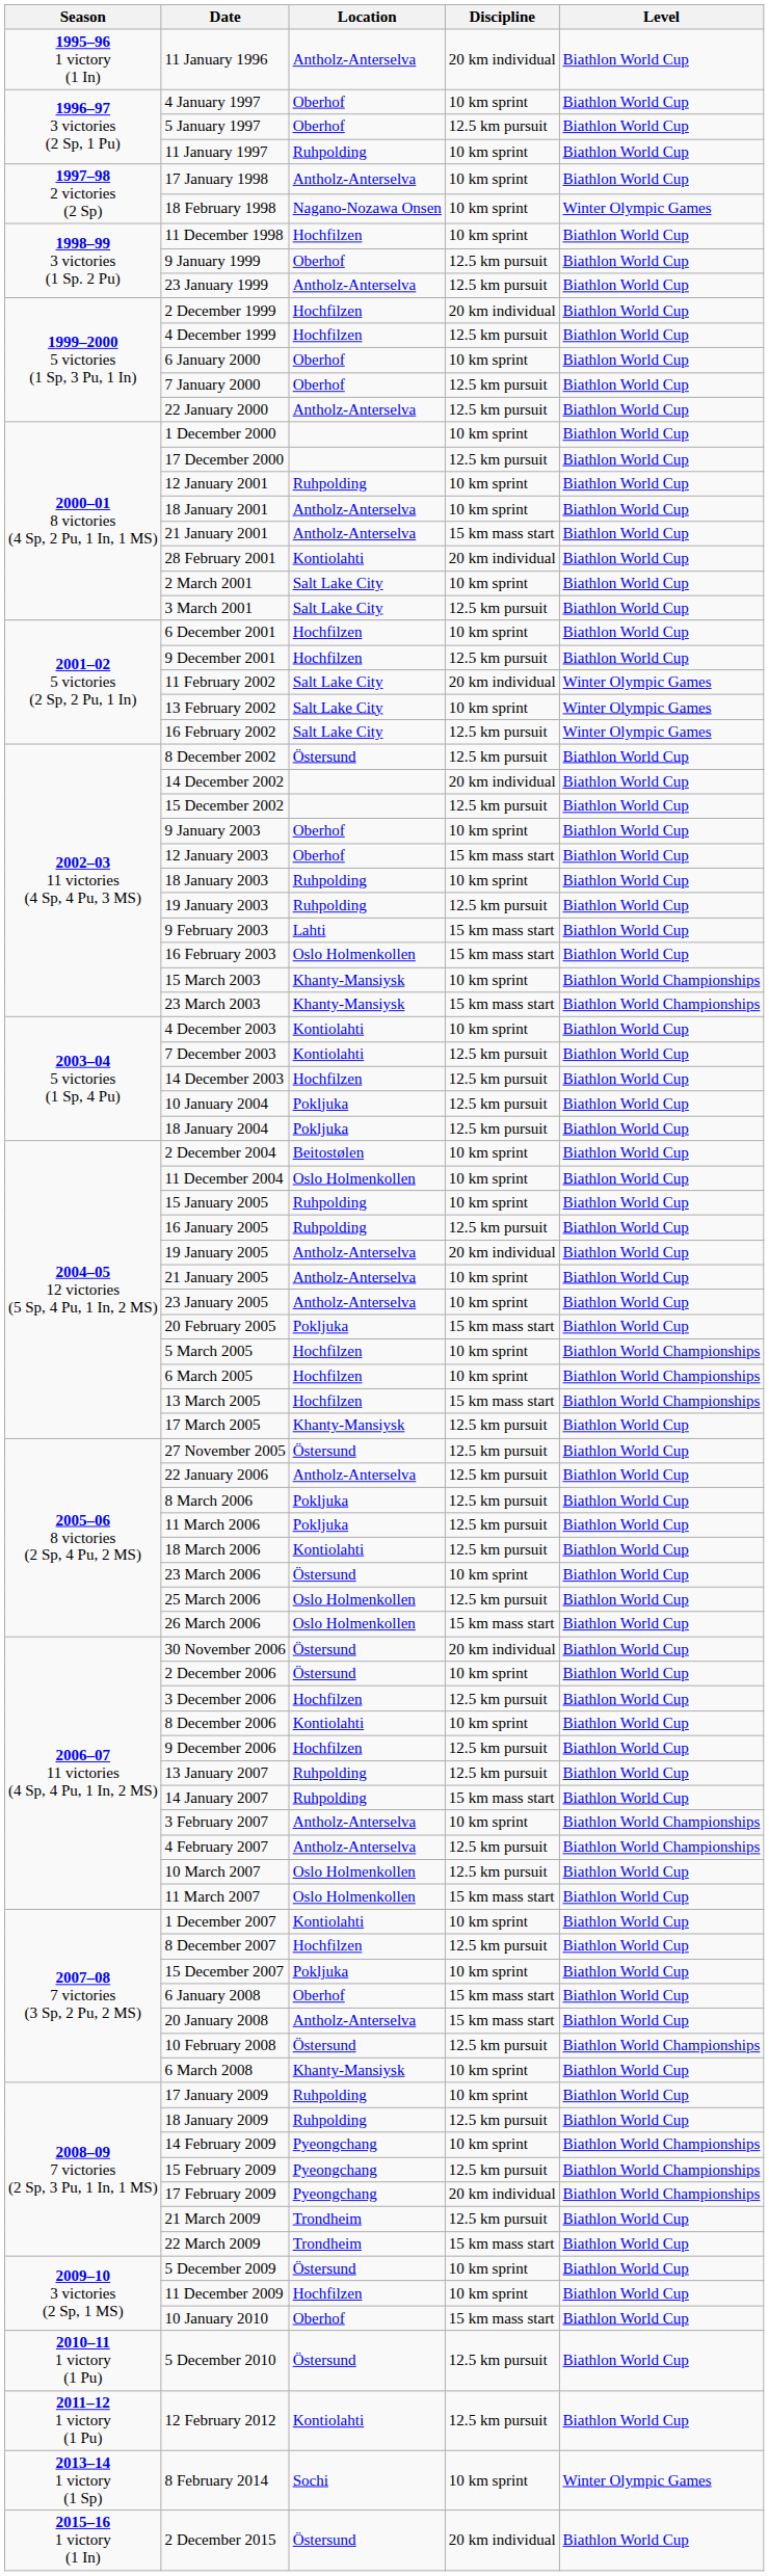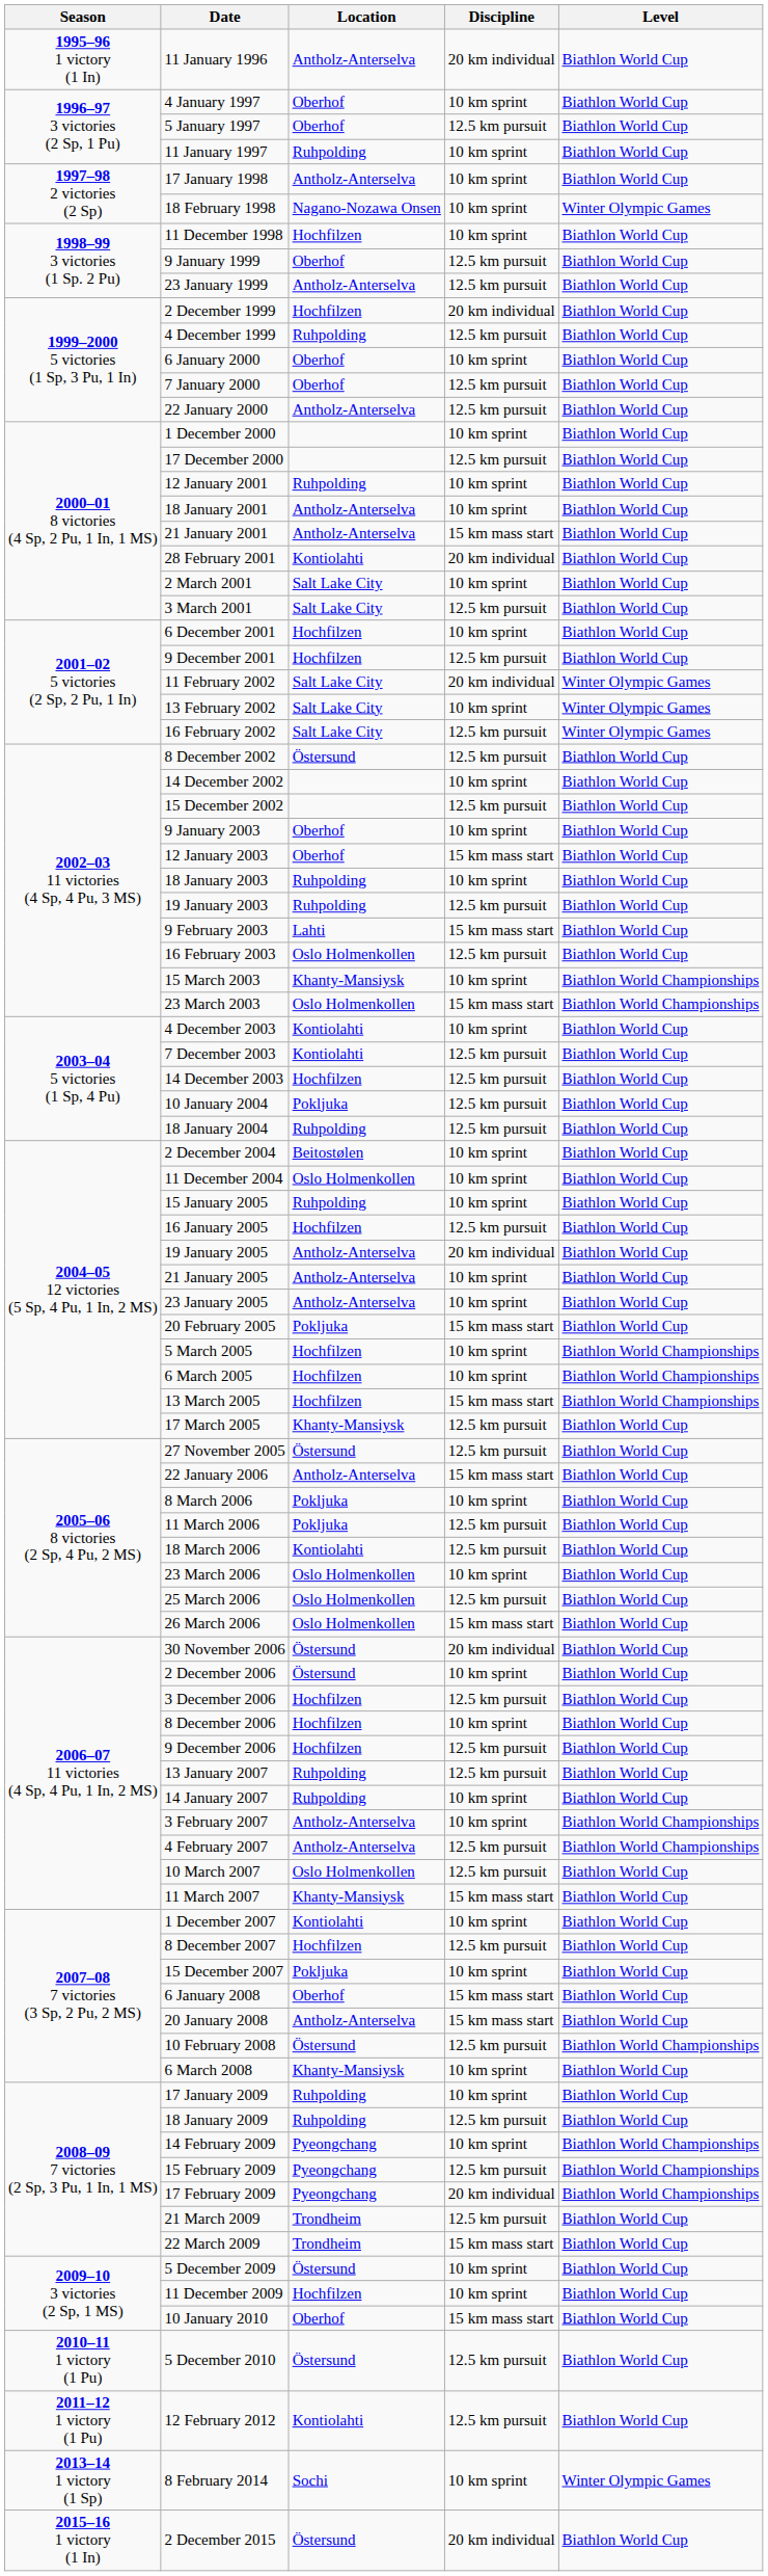 <table class="wikitable">
 <tr>
 <th>Season</th>
 <th>Date</th>
 <th>Location</th>
 <th>Discipline</th>
 <th>Level</th>
 </tr>
 <tr>
 <td style="text-align:center;"><strong><a href='#'>1995–96</a></strong> <br> 1 victory <br> (1 In)</td>
 <td>11 January 1996</td>
 <td> <a href='#'>Antholz-Anterselva</a></td>
 <td>20 km individual</td>
 <td><a href='#'>Biathlon World Cup</a></td>
 </tr>
 <tr>
 <td rowspan="3" style="text-align:center;"><strong><a href='#'>1996–97</a></strong> <br> 3 victories <br> (2 Sp, 1 Pu)</td>
 <td>4 January 1997</td>
 <td> <a href='#'>Oberhof</a></td>
 <td>10 km sprint</td>
 <td><a href='#'>Biathlon World Cup</a></td>
 </tr>
 <tr>
 <td>5 January 1997</td>
 <td> <a href='#'>Oberhof</a></td>
 <td>12.5 km pursuit</td>
 <td><a href='#'>Biathlon World Cup</a></td>
 </tr>
 <tr>
 <td>11 January 1997</td>
 <td> <a href='#'>Ruhpolding</a></td>
 <td>10 km sprint</td>
 <td><a href='#'>Biathlon World Cup</a></td>
 </tr>
 <tr>
 <td rowspan="2" style="text-align:center;"><strong><a href='#'>1997–98</a></strong> <br> 2 victories <br> (2 Sp)</td>
 <td>17 January 1998</td>
 <td> <a href='#'>Antholz-Anterselva</a></td>
 <td>10 km sprint</td>
 <td><a href='#'>Biathlon World Cup</a></td>
 </tr>
 <tr>
 <td>18 February 1998</td>
 <td> <a href='#'>Nagano-Nozawa Onsen</a></td>
 <td>10 km sprint</td>
 <td><a href='#'>Winter Olympic Games</a></td>
 </tr>
 <tr>
 <td rowspan="3" style="text-align:center;"><strong><a href='#'>1998–99</a></strong> <br> 3 victories <br> (1 Sp. 2 Pu)</td>
 <td>11 December 1998</td>
 <td> <a href='#'>Hochfilzen</a></td>
 <td>10 km sprint</td>
 <td><a href='#'>Biathlon World Cup</a></td>
 </tr>
 <tr>
 <td>9 January 1999</td>
 <td> <a href='#'>Oberhof</a></td>
 <td>12.5 km pursuit</td>
 <td><a href='#'>Biathlon World Cup</a></td>
 </tr>
 <tr>
 <td>23 January 1999</td>
 <td> <a href='#'>Antholz-Anterselva</a></td>
 <td>12.5 km pursuit</td>
 <td><a href='#'>Biathlon World Cup</a></td>
 </tr>
 <tr>
 <td rowspan="5" style="text-align:center;"><strong><a href='#'>1999–2000</a></strong> <br> 5 victories <br> (1 Sp, 3 Pu, 1 In)</td>
 <td>2 December 1999</td>
 <td> <a href='#'>Hochfilzen</a></td>
 <td>20 km individual</td>
 <td><a href='#'>Biathlon World Cup</a></td>
 </tr>
 <tr>
 <td>4 December 1999</td>
-<td> <a href='#'>Hochfilzen</a></td>
+<td> <a href='#'>Ruhpolding</a></td>
 <td>12.5 km pursuit</td>
 <td><a href='#'>Biathlon World Cup</a></td>
 </tr>
 <tr>
 <td>6 January 2000</td>
 <td> <a href='#'>Oberhof</a></td>
 <td>10 km sprint</td>
 <td><a href='#'>Biathlon World Cup</a></td>
 </tr>
 <tr>
 <td>7 January 2000</td>
 <td> <a href='#'>Oberhof</a></td>
 <td>12.5 km pursuit</td>
 <td><a href='#'>Biathlon World Cup</a></td>
 </tr>
 <tr>
 <td>22 January 2000</td>
 <td> <a href='#'>Antholz-Anterselva</a></td>
 <td>12.5 km pursuit</td>
 <td><a href='#'>Biathlon World Cup</a></td>
 </tr>
 <tr>
 <td rowspan="8" style="text-align:center;"><strong><a href='#'>2000–01</a></strong> <br> 8 victories <br> (4 Sp, 2 Pu, 1 In, 1 MS)</td>
 <td>1 December 2000</td>
 <td> </td>
 <td>10 km sprint</td>
 <td><a href='#'>Biathlon World Cup</a></td>
 </tr>
 <tr>
 <td>17 December 2000</td>
 <td> </td>
 <td>12.5 km pursuit</td>
 <td><a href='#'>Biathlon World Cup</a></td>
 </tr>
 <tr>
 <td>12 January 2001</td>
 <td> <a href='#'>Ruhpolding</a></td>
 <td>10 km sprint</td>
 <td><a href='#'>Biathlon World Cup</a></td>
 </tr>
 <tr>
 <td>18 January 2001</td>
 <td> <a href='#'>Antholz-Anterselva</a></td>
 <td>10 km sprint</td>
 <td><a href='#'>Biathlon World Cup</a></td>
 </tr>
 <tr>
 <td>21 January 2001</td>
 <td> <a href='#'>Antholz-Anterselva</a></td>
 <td>15 km mass start</td>
 <td><a href='#'>Biathlon World Cup</a></td>
 </tr>
 <tr>
 <td>28 February 2001</td>
 <td> <a href='#'>Kontiolahti</a></td>
 <td>20 km individual</td>
 <td><a href='#'>Biathlon World Cup</a></td>
 </tr>
 <tr>
 <td>2 March 2001</td>
 <td> <a href='#'>Salt Lake City</a></td>
 <td>10 km sprint</td>
 <td><a href='#'>Biathlon World Cup</a></td>
 </tr>
 <tr>
 <td>3 March 2001</td>
 <td> <a href='#'>Salt Lake City</a></td>
 <td>12.5 km pursuit</td>
 <td><a href='#'>Biathlon World Cup</a></td>
 </tr>
 <tr>
 <td rowspan="5" style="text-align:center;"><strong><a href='#'>2001–02</a></strong> <br> 5 victories <br> (2 Sp, 2 Pu, 1 In)</td>
 <td>6 December 2001</td>
 <td> <a href='#'>Hochfilzen</a></td>
 <td>10 km sprint</td>
 <td><a href='#'>Biathlon World Cup</a></td>
 </tr>
 <tr>
 <td>9 December 2001</td>
 <td> <a href='#'>Hochfilzen</a></td>
 <td>12.5 km pursuit</td>
 <td><a href='#'>Biathlon World Cup</a></td>
 </tr>
 <tr>
 <td>11 February 2002</td>
 <td> <a href='#'>Salt Lake City</a></td>
 <td>20 km individual</td>
 <td><a href='#'>Winter Olympic Games</a></td>
 </tr>
 <tr>
 <td>13 February 2002</td>
 <td> <a href='#'>Salt Lake City</a></td>
 <td>10 km sprint</td>
 <td><a href='#'>Winter Olympic Games</a></td>
 </tr>
 <tr>
 <td>16 February 2002</td>
 <td> <a href='#'>Salt Lake City</a></td>
 <td>12.5 km pursuit</td>
 <td><a href='#'>Winter Olympic Games</a></td>
 </tr>
 <tr>
 <td rowspan="11" style="text-align:center;"><strong><a href='#'>2002–03</a></strong> <br> 11 victories <br> (4 Sp, 4 Pu, 3 MS)</td>
 <td>8 December 2002</td>
 <td> <a href='#'>Östersund</a></td>
 <td>12.5 km pursuit</td>
 <td><a href='#'>Biathlon World Cup</a></td>
 </tr>
 <tr>
 <td>14 December 2002</td>
 <td> </td>
-<td>20 km individual</td>
+<td>10 km sprint</td>
 <td><a href='#'>Biathlon World Cup</a></td>
 </tr>
 <tr>
 <td>15 December 2002</td>
 <td> </td>
 <td>12.5 km pursuit</td>
 <td><a href='#'>Biathlon World Cup</a></td>
 </tr>
 <tr>
 <td>9 January 2003</td>
 <td> <a href='#'>Oberhof</a></td>
 <td>10 km sprint</td>
 <td><a href='#'>Biathlon World Cup</a></td>
 </tr>
 <tr>
 <td>12 January 2003</td>
 <td> <a href='#'>Oberhof</a></td>
 <td>15 km mass start</td>
 <td><a href='#'>Biathlon World Cup</a></td>
 </tr>
 <tr>
 <td>18 January 2003</td>
 <td> <a href='#'>Ruhpolding</a></td>
 <td>10 km sprint</td>
 <td><a href='#'>Biathlon World Cup</a></td>
 </tr>
 <tr>
 <td>19 January 2003</td>
 <td> <a href='#'>Ruhpolding</a></td>
 <td>12.5 km pursuit</td>
 <td><a href='#'>Biathlon World Cup</a></td>
 </tr>
 <tr>
 <td>9 February 2003</td>
 <td> <a href='#'>Lahti</a></td>
 <td>15 km mass start</td>
 <td><a href='#'>Biathlon World Cup</a></td>
 </tr>
 <tr>
 <td>16 February 2003</td>
 <td> <a href='#'>Oslo Holmenkollen</a></td>
-<td>15 km mass start</td>
+<td>12.5 km pursuit</td>
 <td><a href='#'>Biathlon World Cup</a></td>
 </tr>
 <tr>
 <td>15 March 2003</td>
 <td> <a href='#'>Khanty-Mansiysk</a></td>
 <td>10 km sprint</td>
 <td><a href='#'>Biathlon World Championships</a></td>
 </tr>
 <tr>
 <td>23 March 2003</td>
-<td> <a href='#'>Khanty-Mansiysk</a></td>
+<td> <a href='#'>Oslo Holmenkollen</a></td>
 <td>15 km mass start</td>
 <td><a href='#'>Biathlon World Championships</a></td>
 </tr>
 <tr>
 <td rowspan="5" style="text-align:center;"><strong><a href='#'>2003–04</a></strong> <br> 5 victories <br> (1 Sp, 4 Pu)</td>
 <td>4 December 2003</td>
 <td> <a href='#'>Kontiolahti</a></td>
 <td>10 km sprint</td>
 <td><a href='#'>Biathlon World Cup</a></td>
 </tr>
 <tr>
 <td>7 December 2003</td>
 <td> <a href='#'>Kontiolahti</a></td>
 <td>12.5 km pursuit</td>
 <td><a href='#'>Biathlon World Cup</a></td>
 </tr>
 <tr>
 <td>14 December 2003</td>
 <td> <a href='#'>Hochfilzen</a></td>
 <td>12.5 km pursuit</td>
 <td><a href='#'>Biathlon World Cup</a></td>
 </tr>
 <tr>
 <td>10 January 2004</td>
 <td> <a href='#'>Pokljuka</a></td>
 <td>12.5 km pursuit</td>
 <td><a href='#'>Biathlon World Cup</a></td>
 </tr>
 <tr>
 <td>18 January 2004</td>
-<td> <a href='#'>Pokljuka</a></td>
+<td> <a href='#'>Ruhpolding</a></td>
 <td>12.5 km pursuit</td>
 <td><a href='#'>Biathlon World Cup</a></td>
 </tr>
 <tr>
 <td rowspan="12" style="text-align:center;"><strong><a href='#'>2004–05</a></strong> <br> 12 victories <br> (5 Sp, 4 Pu, 1 In, 2 MS)</td>
 <td>2 December 2004</td>
 <td> <a href='#'>Beitostølen</a></td>
 <td>10 km sprint</td>
 <td><a href='#'>Biathlon World Cup</a></td>
 </tr>
 <tr>
 <td>11 December 2004</td>
 <td> <a href='#'>Oslo Holmenkollen</a></td>
 <td>10 km sprint</td>
 <td><a href='#'>Biathlon World Cup</a></td>
 </tr>
 <tr>
 <td>15 January 2005</td>
 <td> <a href='#'>Ruhpolding</a></td>
 <td>10 km sprint</td>
 <td><a href='#'>Biathlon World Cup</a></td>
 </tr>
 <tr>
 <td>16 January 2005</td>
-<td> <a href='#'>Ruhpolding</a></td>
+<td> <a href='#'>Hochfilzen</a></td>
 <td>12.5 km pursuit</td>
 <td><a href='#'>Biathlon World Cup</a></td>
 </tr>
 <tr>
 <td>19 January 2005</td>
 <td> <a href='#'>Antholz-Anterselva</a></td>
 <td>20 km individual</td>
 <td><a href='#'>Biathlon World Cup</a></td>
 </tr>
 <tr>
 <td>21 January 2005</td>
 <td> <a href='#'>Antholz-Anterselva</a></td>
 <td>10 km sprint</td>
 <td><a href='#'>Biathlon World Cup</a></td>
 </tr>
 <tr>
 <td>23 January 2005</td>
 <td> <a href='#'>Antholz-Anterselva</a></td>
 <td>10 km sprint</td>
 <td><a href='#'>Biathlon World Cup</a></td>
 </tr>
 <tr>
 <td>20 February 2005</td>
 <td> <a href='#'>Pokljuka</a></td>
 <td>15 km mass start</td>
 <td><a href='#'>Biathlon World Cup</a></td>
 </tr>
 <tr>
 <td>5 March 2005</td>
 <td> <a href='#'>Hochfilzen</a></td>
 <td>10 km sprint</td>
 <td><a href='#'>Biathlon World Championships</a></td>
 </tr>
 <tr>
 <td>6 March 2005</td>
 <td> <a href='#'>Hochfilzen</a></td>
 <td>10 km sprint</td>
 <td><a href='#'>Biathlon World Championships</a></td>
 </tr>
 <tr>
 <td>13 March 2005</td>
 <td> <a href='#'>Hochfilzen</a></td>
 <td>15 km mass start</td>
 <td><a href='#'>Biathlon World Championships</a></td>
 </tr>
 <tr>
 <td>17 March 2005</td>
 <td> <a href='#'>Khanty-Mansiysk</a></td>
 <td>12.5 km pursuit</td>
 <td><a href='#'>Biathlon World Cup</a></td>
 </tr>
 <tr>
 <td rowspan="8" style="text-align:center;"><strong><a href='#'>2005–06</a></strong> <br> 8 victories <br> (2 Sp, 4 Pu, 2 MS)</td>
 <td>27 November 2005</td>
 <td> <a href='#'>Östersund</a></td>
 <td>12.5 km pursuit</td>
 <td><a href='#'>Biathlon World Cup</a></td>
 </tr>
 <tr>
 <td>22 January 2006</td>
 <td> <a href='#'>Antholz-Anterselva</a></td>
-<td>12.5 km pursuit</td>
+<td>15 km mass start</td>
 <td><a href='#'>Biathlon World Cup</a></td>
 </tr>
 <tr>
 <td>8 March 2006</td>
 <td> <a href='#'>Pokljuka</a></td>
-<td>12.5 km pursuit</td>
+<td>10 km sprint</td>
 <td><a href='#'>Biathlon World Cup</a></td>
 </tr>
 <tr>
 <td>11 March 2006</td>
 <td> <a href='#'>Pokljuka</a></td>
 <td>12.5 km pursuit</td>
 <td><a href='#'>Biathlon World Cup</a></td>
 </tr>
 <tr>
 <td>18 March 2006</td>
 <td> <a href='#'>Kontiolahti</a></td>
 <td>12.5 km pursuit</td>
 <td><a href='#'>Biathlon World Cup</a></td>
 </tr>
 <tr>
 <td>23 March 2006</td>
-<td> <a href='#'>Östersund</a></td>
+<td> <a href='#'>Oslo Holmenkollen</a></td>
 <td>10 km sprint</td>
 <td><a href='#'>Biathlon World Cup</a></td>
 </tr>
 <tr>
 <td>25 March 2006</td>
 <td> <a href='#'>Oslo Holmenkollen</a></td>
 <td>12.5 km pursuit</td>
 <td><a href='#'>Biathlon World Cup</a></td>
 </tr>
 <tr>
 <td>26 March 2006</td>
 <td> <a href='#'>Oslo Holmenkollen</a></td>
 <td>15 km mass start</td>
 <td><a href='#'>Biathlon World Cup</a></td>
 </tr>
 <tr>
 <td rowspan="11" style="text-align:center;"><strong><a href='#'>2006–07</a></strong> <br> 11 victories <br> (4 Sp, 4 Pu, 1 In, 2 MS)</td>
 <td>30 November 2006</td>
 <td> <a href='#'>Östersund</a></td>
 <td>20 km individual</td>
 <td><a href='#'>Biathlon World Cup</a></td>
 </tr>
 <tr>
 <td>2 December 2006</td>
 <td> <a href='#'>Östersund</a></td>
 <td>10 km sprint</td>
 <td><a href='#'>Biathlon World Cup</a></td>
 </tr>
 <tr>
 <td>3 December 2006</td>
 <td> <a href='#'>Hochfilzen</a></td>
 <td>12.5 km pursuit</td>
 <td><a href='#'>Biathlon World Cup</a></td>
 </tr>
 <tr>
 <td>8 December 2006</td>
-<td> <a href='#'>Kontiolahti</a></td>
+<td> <a href='#'>Hochfilzen</a></td>
 <td>10 km sprint</td>
 <td><a href='#'>Biathlon World Cup</a></td>
 </tr>
 <tr>
 <td>9 December 2006</td>
 <td> <a href='#'>Hochfilzen</a></td>
 <td>12.5 km pursuit</td>
 <td><a href='#'>Biathlon World Cup</a></td>
 </tr>
 <tr>
 <td>13 January 2007</td>
 <td> <a href='#'>Ruhpolding</a></td>
 <td>12.5 km pursuit</td>
 <td><a href='#'>Biathlon World Cup</a></td>
 </tr>
 <tr>
 <td>14 January 2007</td>
 <td> <a href='#'>Ruhpolding</a></td>
-<td>15 km mass start</td>
+<td>10 km sprint</td>
 <td><a href='#'>Biathlon World Cup</a></td>
 </tr>
 <tr>
 <td>3 February 2007</td>
 <td> <a href='#'>Antholz-Anterselva</a></td>
 <td>10 km sprint</td>
 <td><a href='#'>Biathlon World Championships</a></td>
 </tr>
 <tr>
 <td>4 February 2007</td>
 <td> <a href='#'>Antholz-Anterselva</a></td>
 <td>12.5 km pursuit</td>
 <td><a href='#'>Biathlon World Championships</a></td>
 </tr>
 <tr>
 <td>10 March 2007</td>
 <td> <a href='#'>Oslo Holmenkollen</a></td>
 <td>12.5 km pursuit</td>
 <td><a href='#'>Biathlon World Cup</a></td>
 </tr>
 <tr>
 <td>11 March 2007</td>
-<td> <a href='#'>Oslo Holmenkollen</a></td>
+<td> <a href='#'>Khanty-Mansiysk</a></td>
 <td>15 km mass start</td>
 <td><a href='#'>Biathlon World Cup</a></td>
 </tr>
 <tr>
 <td rowspan="7" style="text-align:center;"><strong><a href='#'>2007–08</a></strong> <br> 7 victories <br> (3 Sp, 2 Pu, 2 MS)</td>
 <td>1 December 2007</td>
 <td> <a href='#'>Kontiolahti</a></td>
 <td>10 km sprint</td>
 <td><a href='#'>Biathlon World Cup</a></td>
 </tr>
 <tr>
 <td>8 December 2007</td>
 <td> <a href='#'>Hochfilzen</a></td>
 <td>12.5 km pursuit</td>
 <td><a href='#'>Biathlon World Cup</a></td>
 </tr>
 <tr>
 <td>15 December 2007</td>
 <td> <a href='#'>Pokljuka</a></td>
 <td>10 km sprint</td>
 <td><a href='#'>Biathlon World Cup</a></td>
 </tr>
 <tr>
 <td>6 January 2008</td>
 <td> <a href='#'>Oberhof</a></td>
 <td>15 km mass start</td>
 <td><a href='#'>Biathlon World Cup</a></td>
 </tr>
 <tr>
 <td>20 January 2008</td>
 <td> <a href='#'>Antholz-Anterselva</a></td>
 <td>15 km mass start</td>
 <td><a href='#'>Biathlon World Cup</a></td>
 </tr>
 <tr>
 <td>10 February 2008</td>
 <td> <a href='#'>Östersund</a></td>
 <td>12.5 km pursuit</td>
 <td><a href='#'>Biathlon World Championships</a></td>
 </tr>
 <tr>
 <td>6 March 2008</td>
 <td> <a href='#'>Khanty-Mansiysk</a></td>
 <td>10 km sprint</td>
 <td><a href='#'>Biathlon World Cup</a></td>
 </tr>
 <tr>
 <td rowspan="7" style="text-align:center;"><strong><a href='#'>2008–09</a></strong> <br> 7 victories <br> (2 Sp, 3 Pu, 1 In, 1 MS)</td>
 <td>17 January 2009</td>
 <td> <a href='#'>Ruhpolding</a></td>
 <td>10 km sprint</td>
 <td><a href='#'>Biathlon World Cup</a></td>
 </tr>
 <tr>
 <td>18 January 2009</td>
 <td> <a href='#'>Ruhpolding</a></td>
 <td>12.5 km pursuit</td>
 <td><a href='#'>Biathlon World Cup</a></td>
 </tr>
 <tr>
 <td>14 February 2009</td>
 <td> <a href='#'>Pyeongchang</a></td>
 <td>10 km sprint</td>
 <td><a href='#'>Biathlon World Championships</a></td>
 </tr>
 <tr>
 <td>15 February 2009</td>
 <td> <a href='#'>Pyeongchang</a></td>
 <td>12.5 km pursuit</td>
 <td><a href='#'>Biathlon World Championships</a></td>
 </tr>
 <tr>
 <td>17 February 2009</td>
 <td> <a href='#'>Pyeongchang</a></td>
 <td>20 km individual</td>
 <td><a href='#'>Biathlon World Championships</a></td>
 </tr>
 <tr>
 <td>21 March 2009</td>
 <td> <a href='#'>Trondheim</a></td>
 <td>12.5 km pursuit</td>
 <td><a href='#'>Biathlon World Cup</a></td>
 </tr>
 <tr>
 <td>22 March 2009</td>
 <td> <a href='#'>Trondheim</a></td>
 <td>15 km mass start</td>
 <td><a href='#'>Biathlon World Cup</a></td>
 </tr>
 <tr>
 <td rowspan="3" style="text-align:center;"><strong><a href='#'>2009–10</a></strong> <br> 3 victories <br> (2 Sp, 1 MS)</td>
 <td>5 December 2009</td>
 <td> <a href='#'>Östersund</a></td>
 <td>10 km sprint</td>
 <td><a href='#'>Biathlon World Cup</a></td>
 </tr>
 <tr>
 <td>11 December 2009</td>
 <td> <a href='#'>Hochfilzen</a></td>
 <td>10 km sprint</td>
 <td><a href='#'>Biathlon World Cup</a></td>
 </tr>
 <tr>
 <td>10 January 2010</td>
 <td> <a href='#'>Oberhof</a></td>
 <td>15 km mass start</td>
 <td><a href='#'>Biathlon World Cup</a></td>
 </tr>
 <tr>
 <td style="text-align:center;"><strong><a href='#'>2010–11</a></strong> <br> 1 victory <br> (1 Pu)</td>
 <td>5 December 2010</td>
 <td> <a href='#'>Östersund</a></td>
 <td>12.5 km pursuit</td>
 <td><a href='#'>Biathlon World Cup</a></td>
 </tr>
 <tr>
 <td style="text-align:center;"><strong><a href='#'>2011–12</a></strong> <br> 1 victory <br> (1 Pu)</td>
 <td>12 February 2012</td>
 <td> <a href='#'>Kontiolahti</a></td>
 <td>12.5 km pursuit</td>
 <td><a href='#'>Biathlon World Cup</a></td>
 </tr>
 <tr>
 <td style="text-align:center;"><strong><a href='#'>2013–14</a></strong> <br> 1 victory <br> (1 Sp)</td>
 <td>8 February 2014</td>
 <td> <a href='#'>Sochi</a></td>
 <td>10 km sprint</td>
 <td><a href='#'>Winter Olympic Games</a></td>
 </tr>
 <tr>
 <td style="text-align:center;"><strong><a href='#'>2015–16</a></strong> <br> 1 victory <br> (1 In)</td>
 <td>2 December 2015</td>
 <td> <a href='#'>Östersund</a></td>
 <td>20 km individual</td>
 <td><a href='#'>Biathlon World Cup</a></td>
 </tr>
 </table>
